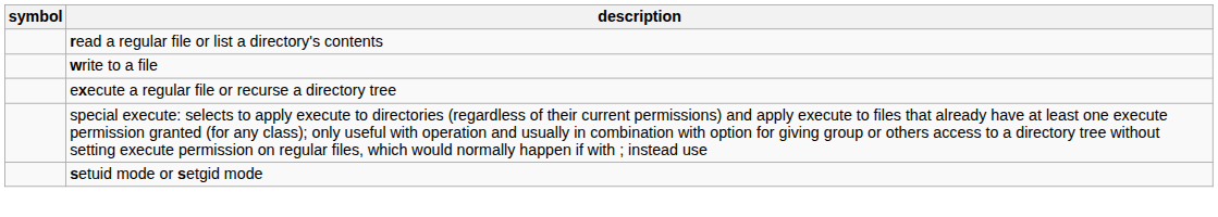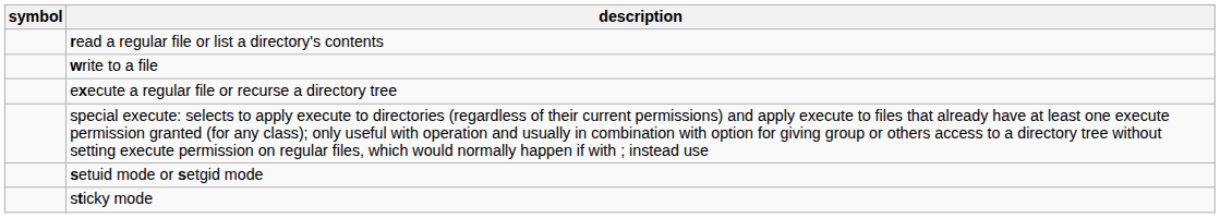 <table class="wikitable">
 <tr>
 <th>symbol</th>
 <th>description</th>
 </tr>
 <tr>
 <td></td>
 <td><strong>r</strong>ead a regular file or list a directory's contents</td>
 </tr>
 <tr>
 <td></td>
 <td><strong>w</strong>rite to a file</td>
 </tr>
 <tr>
 <td></td>
 <td>e<strong>x</strong>ecute a regular file or recurse a directory tree</td>
 </tr>
 <tr>
 <td></td>
 <td>special execute: selects to apply execute to directories (regardless of their current permissions) and apply execute to files that already have at least one execute permission granted (for any class); only useful with operation  and usually in combination with option  for giving group or others access to a directory tree without setting execute permission on regular files, which would normally happen if with ; instead use </td>
 </tr>
 <tr>
 <td></td>
 <td><strong>s</strong>etuid mode or <strong>s</strong>etgid mode</td>
 </tr>
+<tr>
+<td></td>
+<td>s<strong>t</strong>icky mode</td>
+</tr>
 </table>
